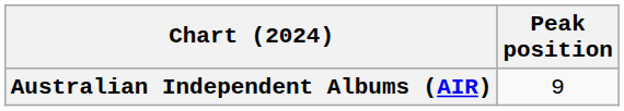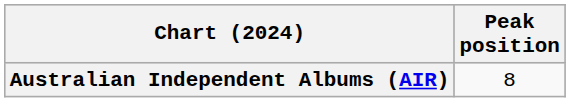 <table class="wikitable plainrowheaders" style="text-align:center">
 <tr>
 <th scope="col">Chart (2024)</th>
 <th scope="col">Peak<br>position</th>
 </tr>
 <tr>
 <th scope="row">Australian Independent Albums (<a href='#'>AIR</a>)</th>
-<td>9</td>
+<td>8</td>
 </tr>
 </table>
